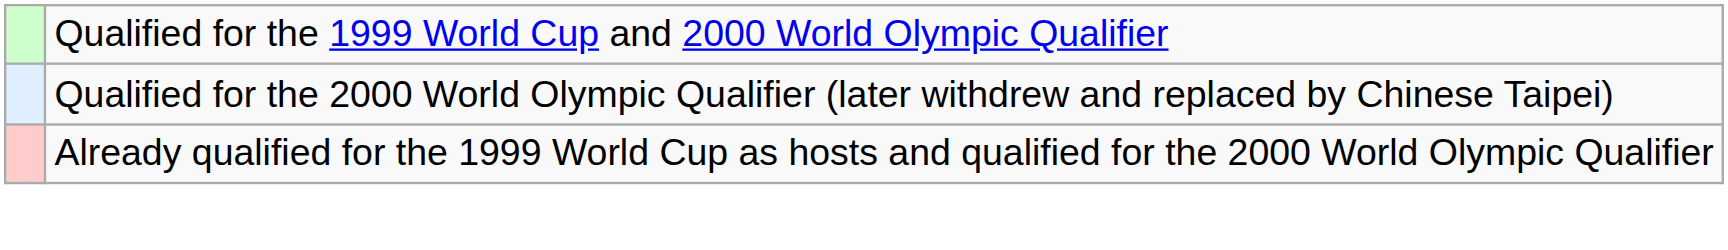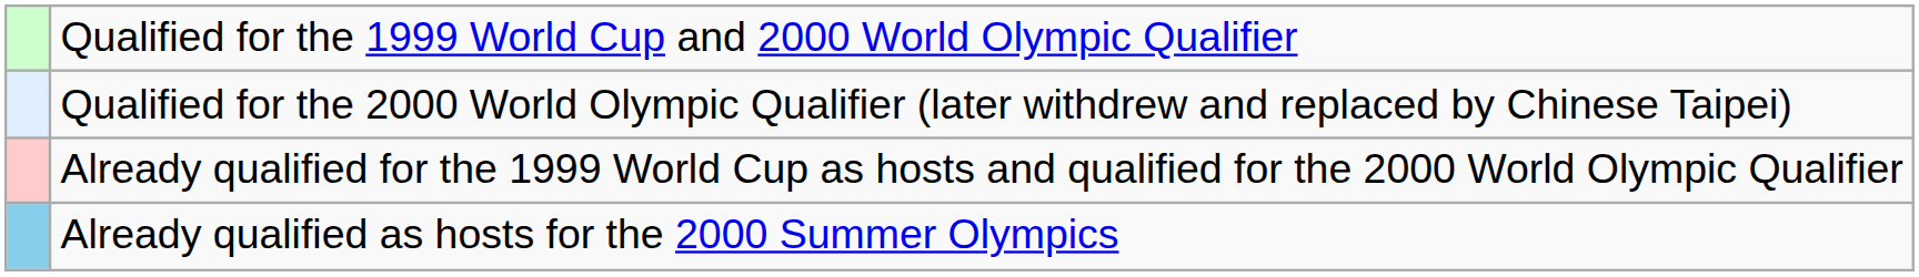 <table class="wikitable" style="text-align:left;">
 <tr>
 <td width=10px bgcolor=#ccffcc></td>
 <td>Qualified for the <a href='#'>1999 World Cup</a> and <a href='#'>2000 World Olympic Qualifier</a></td>
 </tr>
 <tr>
 <td width=10px bgcolor=#dfefff></td>
 <td>Qualified for the 2000 World Olympic Qualifier (later withdrew and replaced by Chinese Taipei)</td>
 </tr>
 <tr>
 <td width=10px bgcolor=#ffcccc></td>
 <td>Already qualified for the 1999 World Cup as hosts and qualified for the 2000 World Olympic Qualifier</td>
 </tr>
+<tr>
+<td width=10px bgcolor=#87ceeb></td>
+<td>Already qualified as hosts for the <a href='#'>2000 Summer Olympics</a></td>
+</tr>
 </table>
